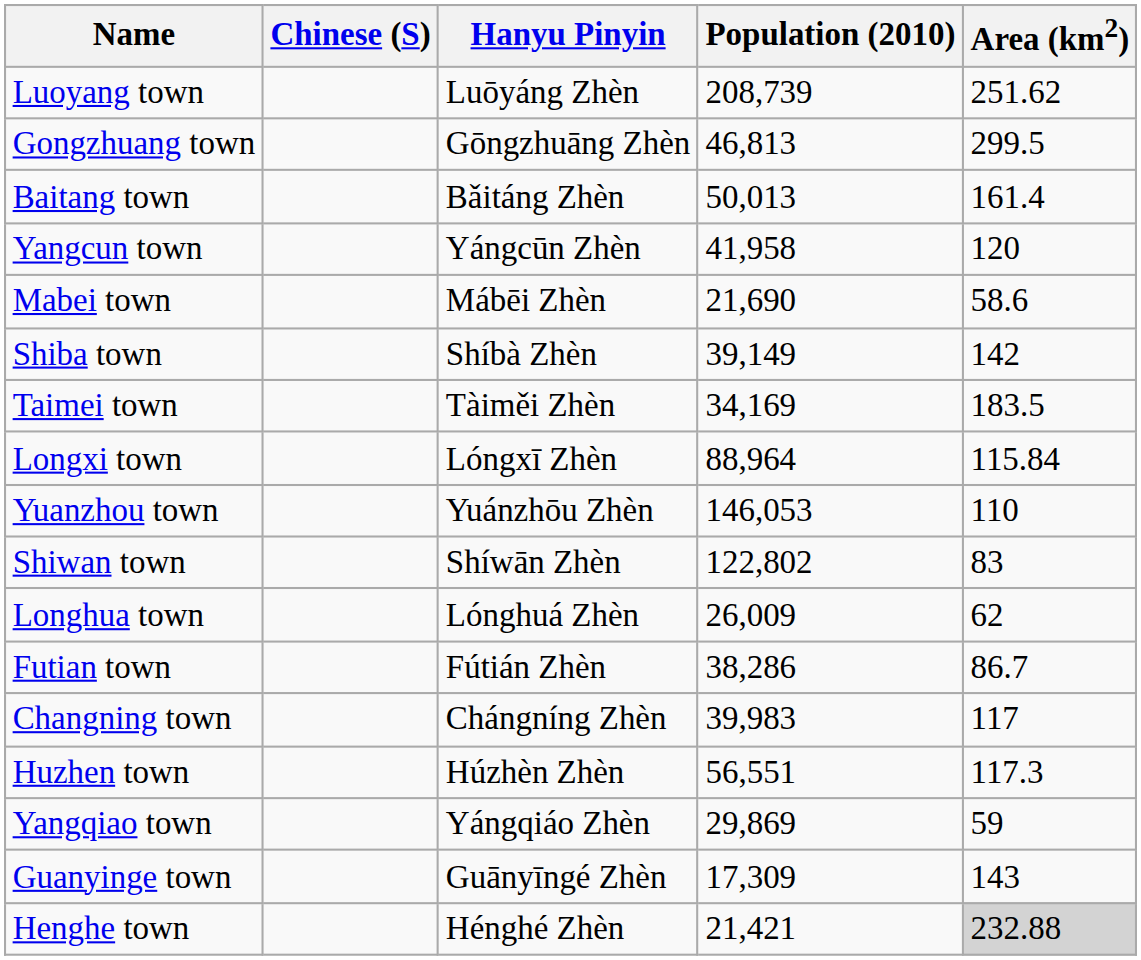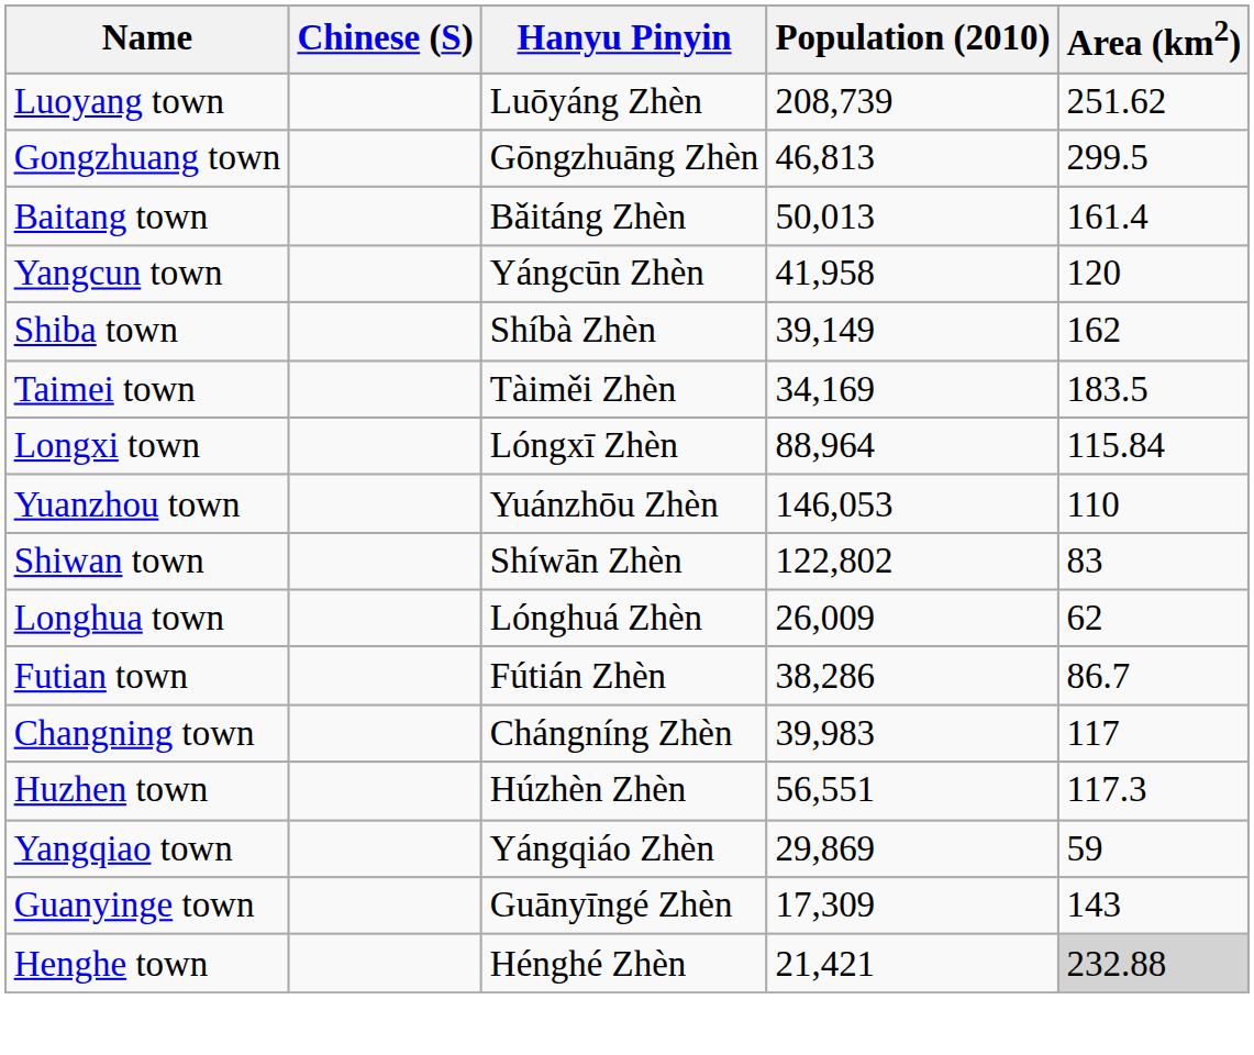 <table class="wikitable">
 <tr>
 <th>Name</th>
 <th><a href='#'>Chinese</a> (<a href='#'>S</a>)</th>
 <th><a href='#'>Hanyu Pinyin</a></th>
 <th>Population (2010)</th>
 <th>Area (km<sup>2</sup>)</th>
 </tr>
 <tr>
 <td><a href='#'>Luoyang</a> town</td>
 <td></td>
 <td>Luōyáng Zhèn</td>
 <td>208,739</td>
 <td>251.62</td>
 </tr>
 <tr>
 <td><a href='#'>Gongzhuang</a> town</td>
 <td></td>
 <td>Gōngzhuāng Zhèn</td>
 <td>46,813</td>
 <td>299.5</td>
 </tr>
 <tr>
 <td><a href='#'>Baitang</a> town</td>
 <td></td>
 <td>Bǎitáng Zhèn</td>
 <td>50,013</td>
 <td>161.4</td>
 </tr>
 <tr>
 <td><a href='#'>Yangcun</a> town</td>
 <td></td>
 <td>Yángcūn Zhèn</td>
 <td>41,958</td>
 <td>120</td>
 </tr>
 <tr>
-<td><a href='#'>Mabei</a> town</td>
-<td></td>
-<td>Mábēi Zhèn</td>
-<td>21,690</td>
-<td>58.6</td>
-</tr>
-<tr>
 <td><a href='#'>Shiba</a> town</td>
 <td></td>
 <td>Shíbà Zhèn</td>
 <td>39,149</td>
-<td>142</td>
+<td>162</td>
 </tr>
 <tr>
 <td><a href='#'>Taimei</a> town</td>
 <td></td>
 <td>Tàiměi Zhèn</td>
 <td>34,169</td>
 <td>183.5</td>
 </tr>
 <tr>
 <td><a href='#'>Longxi</a> town</td>
 <td></td>
 <td>Lóngxī Zhèn</td>
 <td>88,964</td>
 <td>115.84</td>
 </tr>
 <tr>
 <td><a href='#'>Yuanzhou</a> town</td>
 <td></td>
 <td>Yuánzhōu Zhèn</td>
 <td>146,053</td>
 <td>110</td>
 </tr>
 <tr>
 <td><a href='#'>Shiwan</a> town</td>
 <td></td>
 <td>Shíwān Zhèn</td>
 <td>122,802</td>
 <td>83</td>
 </tr>
 <tr>
 <td><a href='#'>Longhua</a> town</td>
 <td></td>
 <td>Lónghuá Zhèn</td>
 <td>26,009</td>
 <td>62</td>
 </tr>
 <tr>
 <td><a href='#'>Futian</a> town</td>
 <td></td>
 <td>Fútián Zhèn</td>
 <td>38,286</td>
 <td>86.7</td>
 </tr>
 <tr>
 <td><a href='#'>Changning</a> town</td>
 <td></td>
 <td>Chángníng Zhèn</td>
 <td>39,983</td>
 <td>117</td>
 </tr>
 <tr>
 <td><a href='#'>Huzhen</a> town</td>
 <td></td>
 <td>Húzhèn Zhèn</td>
 <td>56,551</td>
 <td>117.3</td>
 </tr>
 <tr>
 <td><a href='#'>Yangqiao</a> town</td>
 <td></td>
 <td>Yángqiáo Zhèn</td>
 <td>29,869</td>
 <td>59</td>
 </tr>
 <tr>
 <td><a href='#'>Guanyinge</a> town</td>
 <td></td>
 <td>Guānyīngé Zhèn</td>
 <td>17,309</td>
 <td>143</td>
 </tr>
 <tr>
 <td><a href='#'>Henghe</a> town</td>
 <td></td>
 <td>Hénghé Zhèn</td>
 <td>21,421</td>
 <td style="background: lightgrey;">232.88</td>
 </tr>
 </table>
